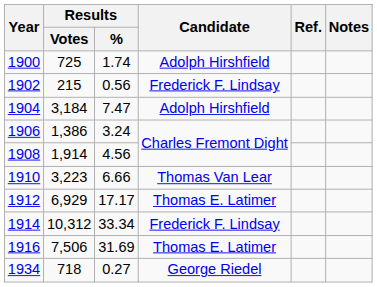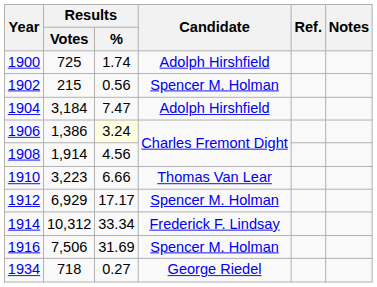 <table class="wikitable" border="1" style="text-align:center">
 <tr>
 <th rowspan=2>Year</th>
 <th colspan=2>Results</th>
 <th rowspan=2>Candidate</th>
 <th rowspan=2>Ref.</th>
 <th rowspan=2>Notes</th>
 </tr>
 <tr>
 <th>Votes</th>
 <th>%</th>
 </tr>
 <tr>
 <td><a href='#'>1900</a></td>
 <td>725</td>
 <td>1.74</td>
 <td><a href='#'>Adolph Hirshfield</a></td>
 <td></td>
 <td></td>
 </tr>
 <tr>
 <td><a href='#'>1902</a></td>
 <td>215</td>
 <td>0.56</td>
-<td><a href='#'>Frederick F. Lindsay</a></td>
+<td><a href='#'>Spencer M. Holman</a></td>
 <td></td>
 <td></td>
 </tr>
 <tr>
 <td><a href='#'>1904</a></td>
 <td>3,184</td>
 <td>7.47</td>
 <td><a href='#'>Adolph Hirshfield</a></td>
 <td></td>
 <td></td>
 </tr>
 <tr>
 <td><a href='#'>1906</a></td>
 <td>1,386</td>
-<td>3.24</td>
+<td style="background: lightyellow;">3.24</td>
 <td rowspan="2"><a href='#'>Charles Fremont Dight</a></td>
 <td></td>
 <td></td>
 </tr>
 <tr>
 <td><a href='#'>1908</a></td>
 <td>1,914</td>
 <td>4.56</td>
 <td></td>
 <td></td>
 </tr>
 <tr>
 <td><a href='#'>1910</a></td>
 <td>3,223</td>
 <td>6.66</td>
 <td><a href='#'>Thomas Van Lear</a></td>
 <td></td>
 <td></td>
 </tr>
 <tr>
 <td><a href='#'>1912</a></td>
 <td>6,929</td>
 <td>17.17</td>
-<td><a href='#'>Thomas E. Latimer</a></td>
+<td><a href='#'>Spencer M. Holman</a></td>
 <td></td>
 <td></td>
 </tr>
 <tr>
 <td><a href='#'>1914</a></td>
 <td>10,312</td>
 <td>33.34</td>
 <td><a href='#'>Frederick F. Lindsay</a></td>
 <td></td>
 <td></td>
 </tr>
 <tr>
 <td><a href='#'>1916</a></td>
 <td>7,506</td>
 <td>31.69</td>
-<td><a href='#'>Thomas E. Latimer</a></td>
+<td><a href='#'>Spencer M. Holman</a></td>
 <td></td>
 <td></td>
 </tr>
 <tr>
 <td><a href='#'>1934</a></td>
 <td>718</td>
 <td>0.27</td>
 <td><a href='#'>George Riedel</a></td>
 <td></td>
 <td></td>
 </tr>
 </table>
